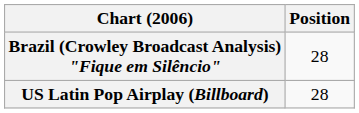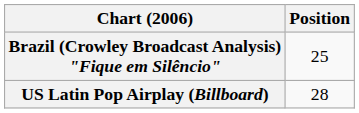 <table class="wikitable plainrowheaders " style="text-align:center;">
 <tr>
 <th scope="col">Chart (2006)</th>
 <th scope="col">Position</th>
 </tr>
 <tr>
 <th scope="row">Brazil (Crowley Broadcast Analysis)<br><em>"Fique em Silêncio"</em></th>
-<td>28</td>
+<td>25</td>
 </tr>
 <tr>
 <th scope="row">US Latin Pop Airplay (<em>Billboard</em>)</th>
 <td>28</td>
 </tr>
 </table>
